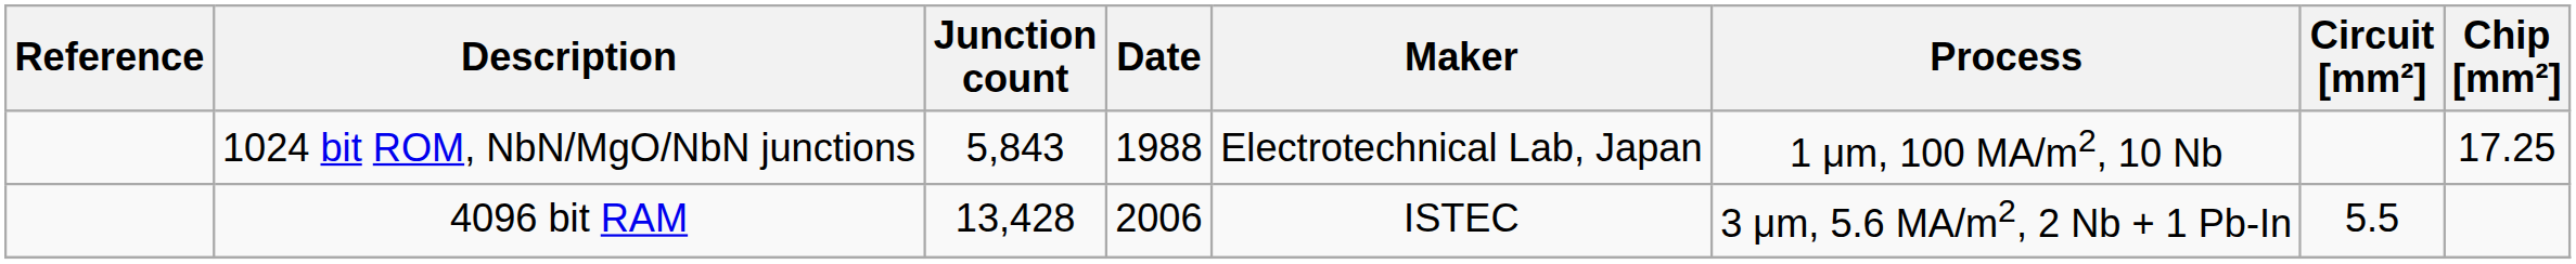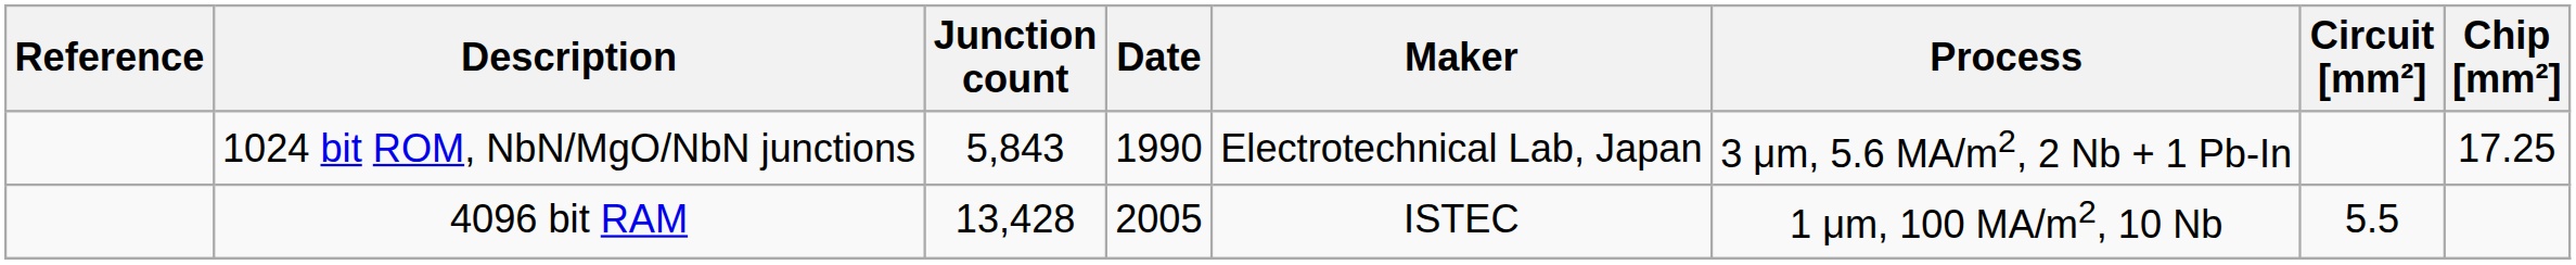 <table class="wikitable sortable" style="text-align:center">
 <tr>
 <th class="unsortable">Reference</th>
 <th class="unsortable">Description</th>
 <th data-sort-type="number">Junction<br>count</th>
 <th>Date</th>
 <th>Maker</th>
 <th class="unsortable">Process</th>
 <th data-sort-type="number">Circuit<br>[mm²]</th>
 <th data-sort-type="number">Chip<br>[mm²]</th>
 </tr>
 <tr>
 <td></td>
 <td>1024 <a href='#'>bit</a> <a href='#'>ROM</a>, NbN/MgO/NbN junctions</td>
 <td>5,843</td>
-<td>1988</td>
+<td>1990</td>
 <td>Electrotechnical Lab, Japan</td>
-<td>1 μm, 100 MA/m<sup>2</sup>, 10 Nb</td>
+<td>3 μm, 5.6 MA/m<sup>2</sup>, 2 Nb + 1 Pb-In</td>
 <td></td>
 <td>17.25</td>
 </tr>
 <tr>
 <td></td>
 <td>4096 bit <a href='#'>RAM</a></td>
 <td>13,428</td>
-<td>2006</td>
+<td>2005</td>
 <td>ISTEC</td>
-<td>3 μm, 5.6 MA/m<sup>2</sup>, 2 Nb + 1 Pb-In</td>
+<td>1 μm, 100 MA/m<sup>2</sup>, 10 Nb</td>
 <td>5.5</td>
 <td></td>
 </tr>
 <tr>
 </tr>
 </table>
